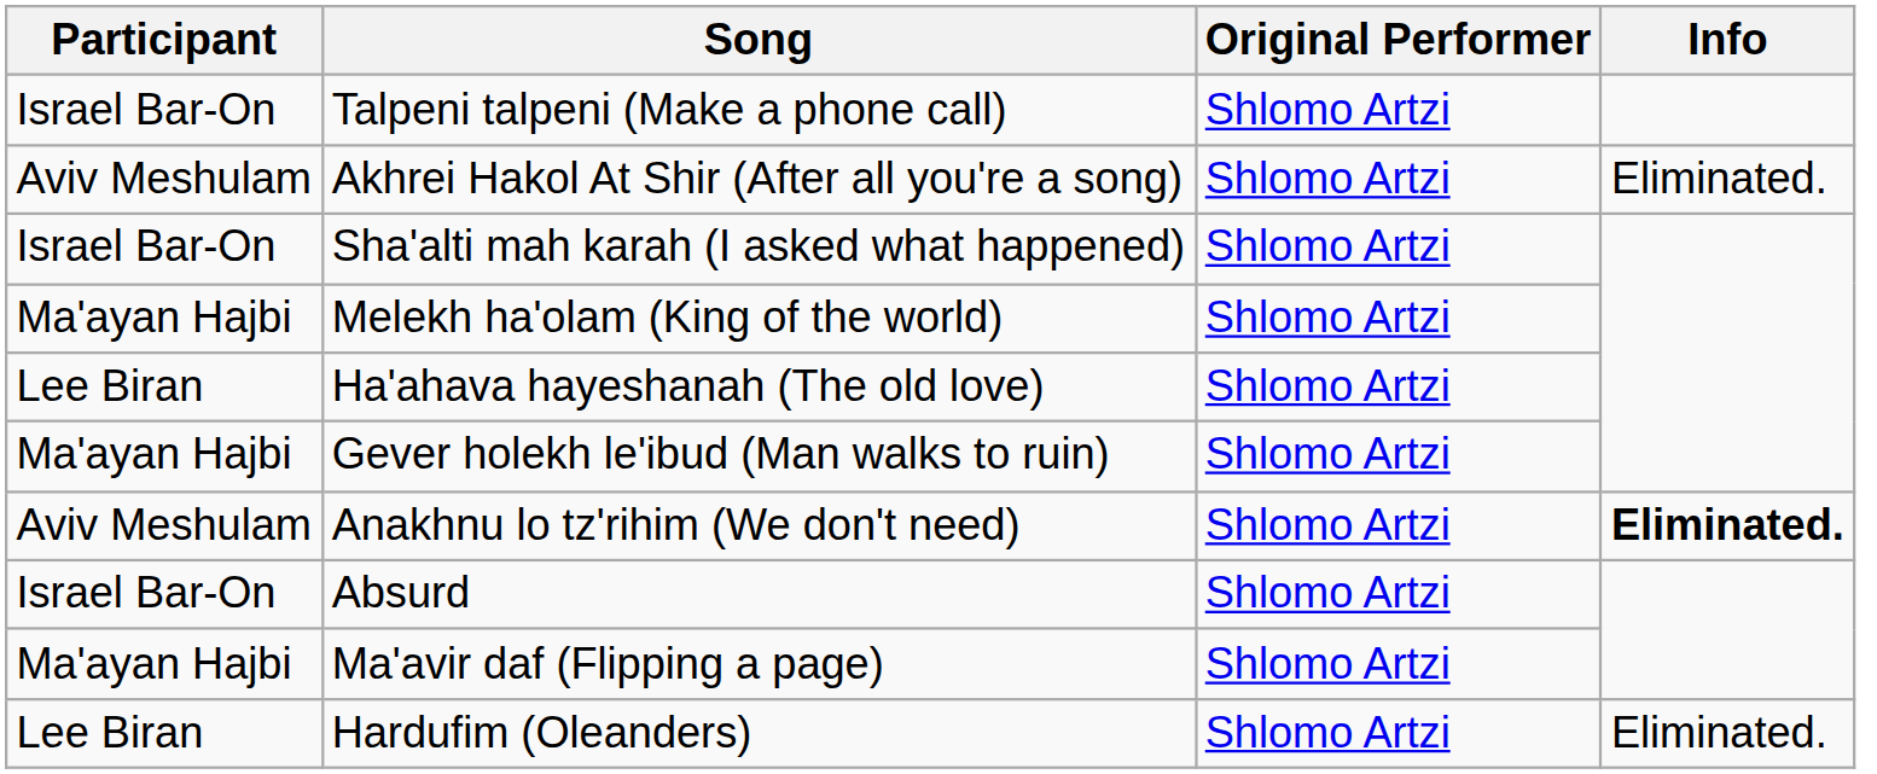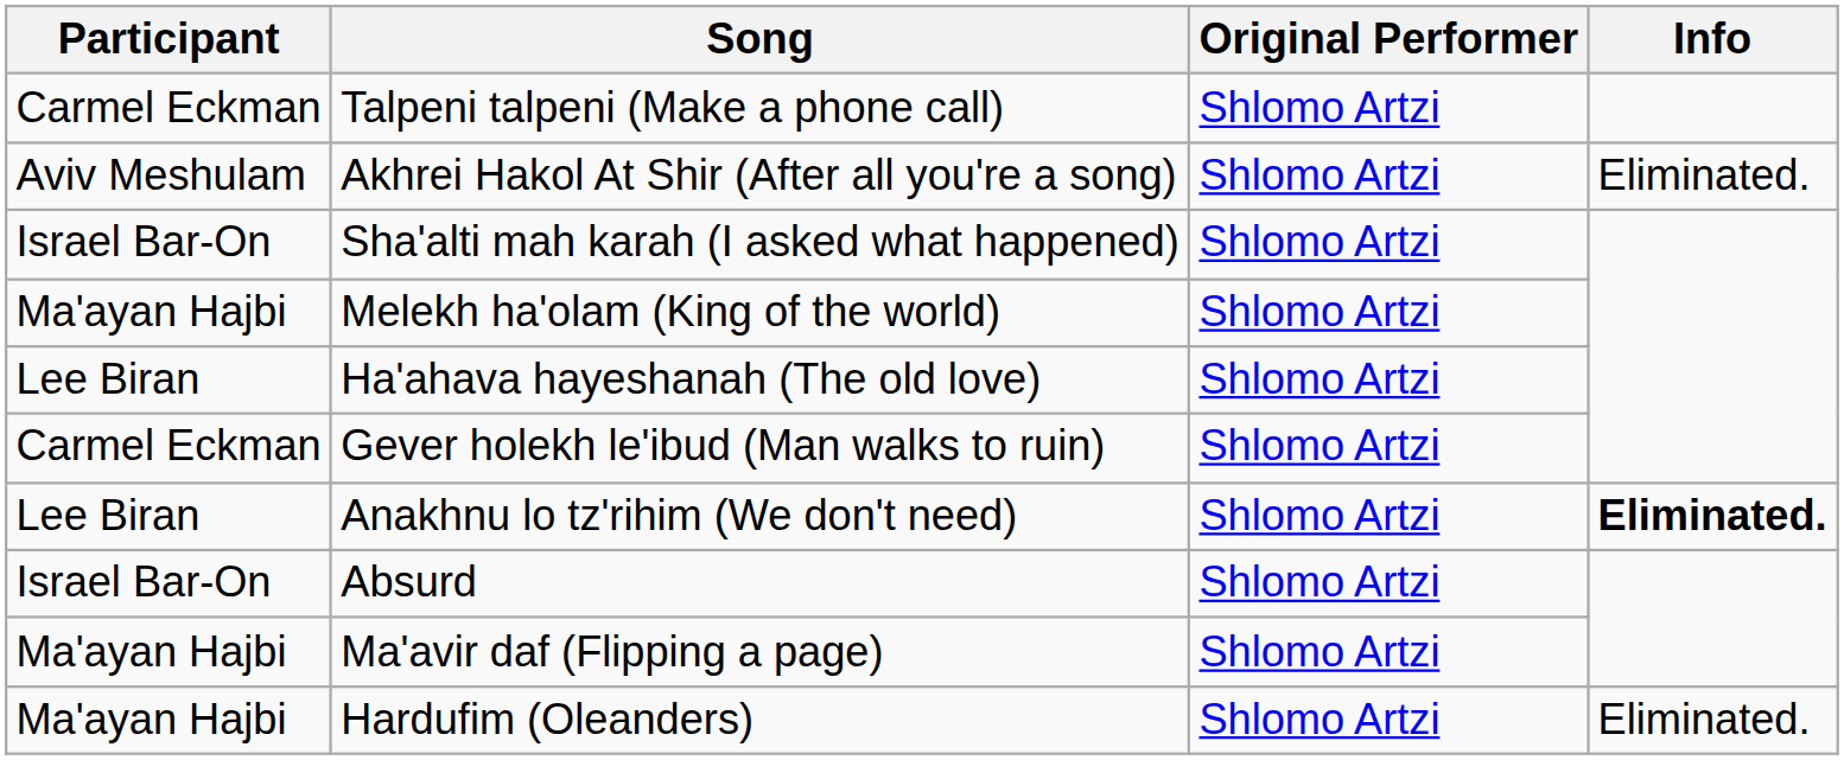 <table class="wikitable">
 <tr>
 <th>Participant</th>
 <th>Song</th>
 <th>Original Performer</th>
 <th>Info</th>
 </tr>
 <tr>
-<td>Israel Bar-On</td>
+<td>Carmel Eckman</td>
 <td>Talpeni talpeni (Make a phone call)</td>
 <td><a href='#'>Shlomo Artzi</a></td>
 </tr>
 <tr>
 <td>Aviv Meshulam</td>
 <td>Akhrei Hakol At Shir (After all you're a song)</td>
 <td><a href='#'>Shlomo Artzi</a></td>
 <td>Eliminated.</td>
 </tr>
 <tr>
 <td>Israel Bar-On</td>
 <td>Sha'alti mah karah (I asked what happened)</td>
 <td><a href='#'>Shlomo Artzi</a></td>
 </tr>
 <tr>
 <td>Ma'ayan Hajbi</td>
 <td>Melekh ha'olam (King of the world)</td>
 <td><a href='#'>Shlomo Artzi</a></td>
 </tr>
 <tr>
 <td>Lee Biran</td>
 <td>Ha'ahava hayeshanah (The old love)</td>
 <td><a href='#'>Shlomo Artzi</a></td>
 </tr>
 <tr>
-<td>Ma'ayan Hajbi</td>
+<td>Carmel Eckman</td>
 <td>Gever holekh le'ibud (Man walks to ruin)</td>
 <td><a href='#'>Shlomo Artzi</a></td>
 </tr>
 <tr>
-<td>Aviv Meshulam</td>
+<td>Lee Biran</td>
 <td>Anakhnu lo tz'rihim (We don't need)</td>
 <td><a href='#'>Shlomo Artzi</a></td>
 <td><strong>Eliminated.</strong></td>
 </tr>
 <tr>
 <td>Israel Bar-On</td>
 <td>Absurd</td>
 <td><a href='#'>Shlomo Artzi</a></td>
 </tr>
 <tr>
 <td>Ma'ayan Hajbi</td>
 <td>Ma'avir daf (Flipping a page)</td>
 <td><a href='#'>Shlomo Artzi</a></td>
 </tr>
 <tr>
-<td>Lee Biran</td>
+<td>Ma'ayan Hajbi</td>
 <td>Hardufim (Oleanders)</td>
 <td><a href='#'>Shlomo Artzi</a></td>
 <td>Eliminated.</td>
 </tr>
 </table>
